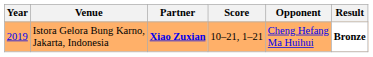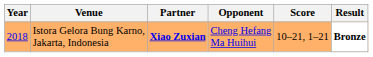 <table class="sortable wikitable" style="font-size: 90%;">
 <tr>
 <th>Year</th>
 <th>Venue</th>
 <th>Partner</th>
+<th>Opponent</th>
 <th>Score</th>
-<th>Opponent</th>
 <th>Result</th>
 </tr>
 <tr style="background:#FFB069">
-<td align="center"><a href='#'>2019</a></td>
+<td align="center"><a href='#'>2018</a></td>
 <td align="left">Istora Gelora Bung Karno,<br>Jakarta, Indonesia</td>
 <td align="left"><strong> <a href='#'>Xiao Zuxian</a></strong></td>
+<td align="left"> <a href='#'>Cheng Hefang</a><br> <a href='#'>Ma Huihui</a></td>
 <td align="left">10–21, 1–21</td>
-<td align="left"> <a href='#'>Cheng Hefang</a><br> <a href='#'>Ma Huihui</a></td>
 <td style="text-align:left; background:white"> <strong>Bronze</strong></td>
 </tr>
 </table>
